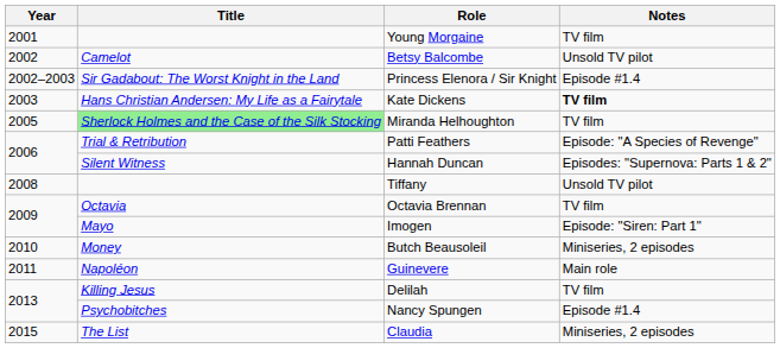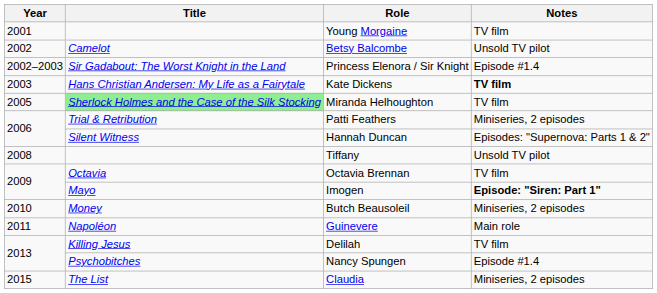 <table class="wikitable sortable">
 <tr>
 <th>Year</th>
 <th>Title</th>
 <th>Role</th>
 <th class="unsortable">Notes</th>
 </tr>
 <tr>
 <td>2001</td>
 <td><em></em></td>
 <td>Young <a href='#'>Morgaine</a></td>
 <td>TV film</td>
 </tr>
 <tr>
 <td>2002</td>
 <td><em><a href='#'>Camelot</a></em></td>
 <td><a href='#'>Betsy Balcombe</a></td>
 <td>Unsold TV pilot</td>
 </tr>
 <tr>
 <td>2002–2003</td>
 <td><em><a href='#'>Sir Gadabout: The Worst Knight in the Land</a></em></td>
 <td>Princess Elenora / Sir Knight</td>
 <td>Episode #1.4</td>
 </tr>
 <tr>
 <td>2003</td>
 <td><em><a href='#'>Hans Christian Andersen: My Life as a Fairytale</a></em></td>
 <td>Kate Dickens</td>
 <td><strong>TV film</strong></td>
 </tr>
 <tr>
 <td>2005</td>
 <td style="background: lightgreen;"><em><a href='#'>Sherlock Holmes and the Case of the Silk Stocking</a></em></td>
 <td>Miranda Helhoughton</td>
 <td>TV film</td>
 </tr>
 <tr>
 <td rowspan="2">2006</td>
 <td><em><a href='#'>Trial & Retribution</a></em></td>
 <td>Patti Feathers</td>
-<td>Episode: "A Species of Revenge"</td>
+<td>Miniseries, 2 episodes</td>
 </tr>
 <tr>
 <td><em><a href='#'>Silent Witness</a></em></td>
 <td>Hannah Duncan</td>
 <td>Episodes: "Supernova: Parts 1 & 2"</td>
 </tr>
 <tr>
 <td>2008</td>
 <td><em></em></td>
 <td>Tiffany</td>
 <td>Unsold TV pilot</td>
 </tr>
 <tr>
 <td rowspan="2">2009</td>
 <td><em><a href='#'>Octavia</a></em></td>
 <td>Octavia Brennan</td>
 <td>TV film</td>
 </tr>
 <tr>
 <td><em><a href='#'>Mayo</a></em></td>
 <td>Imogen</td>
-<td>Episode: "Siren: Part 1"</td>
+<td><strong>Episode: "Siren: Part 1"</strong></td>
 </tr>
 <tr>
 <td>2010</td>
 <td><em><a href='#'>Money</a></em></td>
 <td>Butch Beausoleil</td>
 <td>Miniseries, 2 episodes</td>
 </tr>
 <tr>
 <td>2011</td>
 <td><em><a href='#'>Napoléon</a></em></td>
 <td><a href='#'>Guinevere</a></td>
 <td>Main role</td>
 </tr>
 <tr>
 <td rowspan="2">2013</td>
 <td><em><a href='#'>Killing Jesus</a></em></td>
 <td>Delilah</td>
 <td>TV film</td>
 </tr>
 <tr>
 <td><em><a href='#'>Psychobitches</a></em></td>
 <td>Nancy Spungen</td>
 <td>Episode #1.4</td>
 </tr>
 <tr>
 <td>2015</td>
 <td><em><a href='#'>The List</a></em></td>
 <td><a href='#'>Claudia</a></td>
 <td>Miniseries, 2 episodes</td>
 </tr>
 </table>
